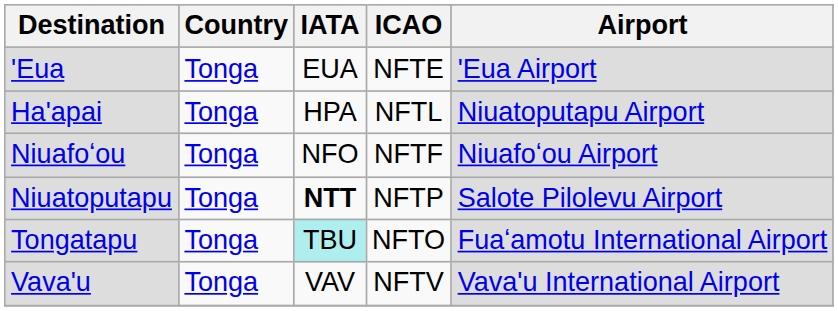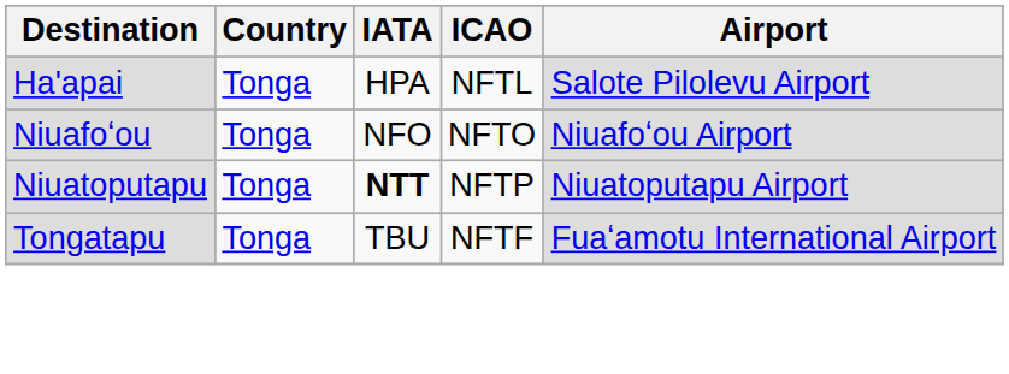 <table class="wikitable sortable toccolours">
 <tr>
 <th>Destination</th>
 <th>Country</th>
 <th>IATA</th>
 <th>ICAO</th>
 <th>Airport</th>
 </tr>
 <tr>
-<td style="background-color: #DDDDDD"><a href='#'>'Eua</a></td>
-<td><a href='#'>Tonga</a></td>
-<td align="center">EUA</td>
-<td align="center">NFTE</td>
-<td style="background-color: #DDDDDD"><a href='#'>'Eua Airport</a></td>
-</tr>
-<tr>
 <td style="background-color: #DDDDDD"><a href='#'>Ha'apai</a></td>
 <td><a href='#'>Tonga</a></td>
 <td align="center">HPA</td>
 <td align="center">NFTL</td>
-<td style="background-color: #DDDDDD"><a href='#'>Niuatoputapu Airport</a></td>
+<td style="background-color: #DDDDDD"><a href='#'>Salote Pilolevu Airport</a></td>
 </tr>
 <tr>
 <td style="background-color: #DDDDDD"><a href='#'>Niuafoʻou</a></td>
 <td><a href='#'>Tonga</a></td>
 <td align="center">NFO</td>
-<td align="center">NFTF</td>
+<td align="center">NFTO</td>
 <td style="background-color: #DDDDDD"><a href='#'>Niuafoʻou Airport</a></td>
 </tr>
 <tr>
 <td style="background-color: #DDDDDD"><a href='#'>Niuatoputapu</a></td>
 <td><a href='#'>Tonga</a></td>
 <td align="center"><strong>NTT</strong></td>
 <td align="center">NFTP</td>
-<td style="background-color: #DDDDDD"><a href='#'>Salote Pilolevu Airport</a></td>
+<td style="background-color: #DDDDDD"><a href='#'>Niuatoputapu Airport</a></td>
 </tr>
 <tr>
 <td style="background-color: #DDDDDD"><a href='#'>Tongatapu</a></td>
 <td><a href='#'>Tonga</a></td>
-<td align="center" style="background: paleturquoise;">TBU</td>
-<td align="center">NFTO</td>
+<td align="center">TBU</td>
+<td align="center">NFTF</td>
 <td style="background-color: #DDDDDD"><a href='#'>Fuaʻamotu International Airport</a></td>
-</tr>
-<tr>
-<td style="background-color: #DDDDDD"><a href='#'>Vava'u</a></td>
-<td><a href='#'>Tonga</a></td>
-<td align="center">VAV</td>
-<td align="center">NFTV</td>
-<td style="background-color: #DDDDDD"><a href='#'>Vava'u International Airport</a></td>
 </tr>
 <tr>
 </tr>
 </table>
